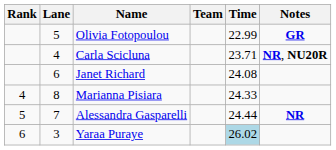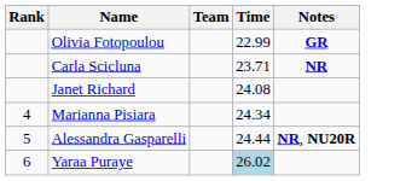 <table class="wikitable sortable" style="text-align:center">
 <tr>
 <th>Rank</th>
-<th>Lane</th>
 <th>Name</th>
 <th>Team</th>
 <th>Time</th>
 <th>Notes</th>
 </tr>
 <tr>
 <td></td>
-<td>5</td>
 <td align="left"><a href='#'>Olivia Fotopoulou</a></td>
 <td align=left></td>
 <td>22.99</td>
 <td><strong><a href='#'>GR</a></strong></td>
 </tr>
 <tr>
 <td></td>
-<td>4</td>
 <td align="left"><a href='#'>Carla Scicluna</a></td>
 <td align=left></td>
 <td>23.71</td>
-<td><strong><a href='#'>NR</a></strong>, <strong>NU20R</strong></td>
+<td><strong><a href='#'>NR</a></strong></td>
 </tr>
 <tr>
 <td></td>
-<td>6</td>
 <td align="left"><a href='#'>Janet Richard</a></td>
 <td align=left></td>
 <td>24.08</td>
 <td></td>
 </tr>
 <tr>
 <td>4</td>
-<td>8</td>
 <td align="left"><a href='#'>Marianna Pisiara</a></td>
 <td align=left></td>
-<td>24.33</td>
+<td>24.34</td>
 <td></td>
 </tr>
 <tr>
 <td>5</td>
-<td>7</td>
 <td align="left"><a href='#'>Alessandra Gasparelli</a></td>
 <td align=left></td>
 <td>24.44</td>
-<td><strong><a href='#'>NR</a></strong></td>
+<td><strong><a href='#'>NR</a></strong>, <strong>NU20R</strong></td>
 </tr>
 <tr>
 <td>6</td>
-<td>3</td>
 <td align="left"><a href='#'>Yaraa Puraye</a></td>
 <td align=left></td>
 <td style="background: lightblue;">26.02</td>
 <td></td>
 </tr>
 </table>
